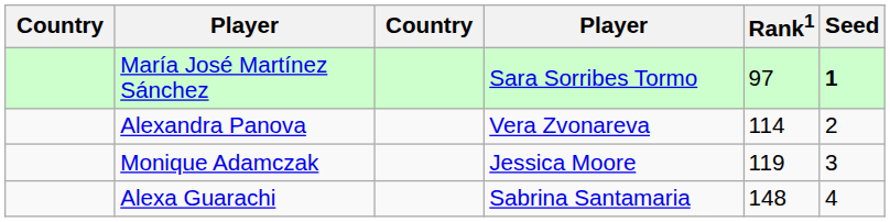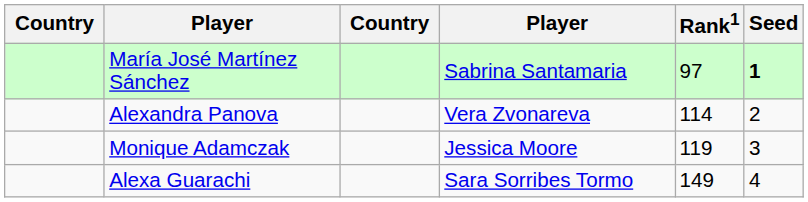 <table class="sortable wikitable">
 <tr>
 <th width="70">Country</th>
 <th width="175">Player</th>
 <th width="70">Country</th>
 <th width="175">Player</th>
 <th>Rank<sup>1</sup></th>
 <th>Seed</th>
 </tr>
 <tr style="background:#cfc;">
 <td></td>
 <td><a href='#'>María José Martínez Sánchez</a></td>
 <td></td>
-<td><a href='#'>Sara Sorribes Tormo</a></td>
+<td><a href='#'>Sabrina Santamaria</a></td>
 <td>97</td>
 <td><strong>1</strong></td>
 </tr>
 <tr>
 <td></td>
 <td><a href='#'>Alexandra Panova</a></td>
 <td></td>
 <td><a href='#'>Vera Zvonareva</a></td>
 <td>114</td>
 <td>2</td>
 </tr>
 <tr>
 <td></td>
 <td><a href='#'>Monique Adamczak</a></td>
 <td></td>
 <td><a href='#'>Jessica Moore</a></td>
 <td>119</td>
 <td>3</td>
 </tr>
 <tr>
 <td></td>
 <td><a href='#'>Alexa Guarachi</a></td>
 <td></td>
-<td><a href='#'>Sabrina Santamaria</a></td>
-<td>148</td>
+<td><a href='#'>Sara Sorribes Tormo</a></td>
+<td>149</td>
 <td>4</td>
 </tr>
 </table>
